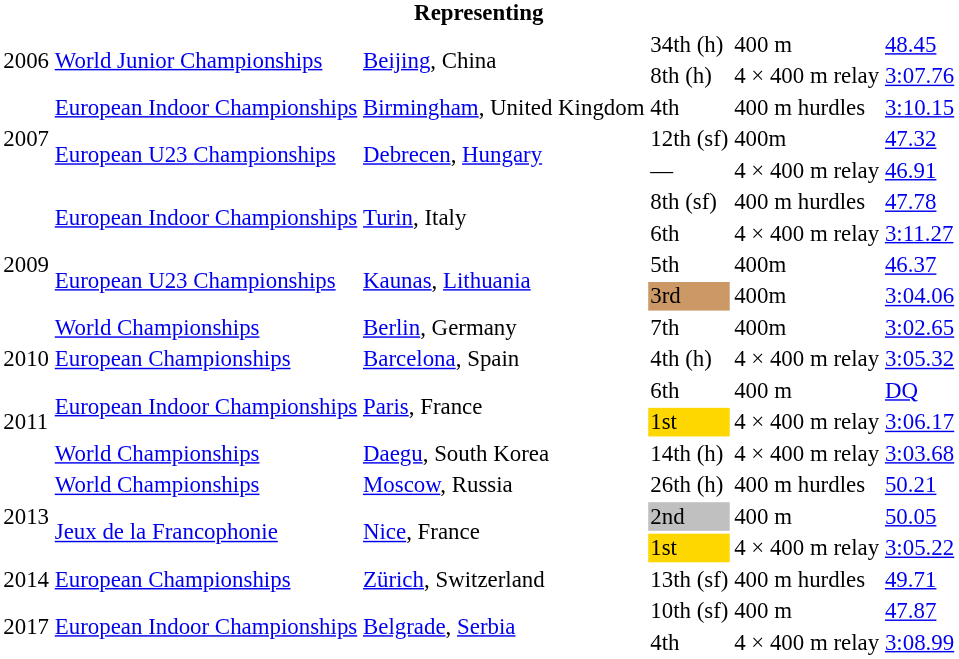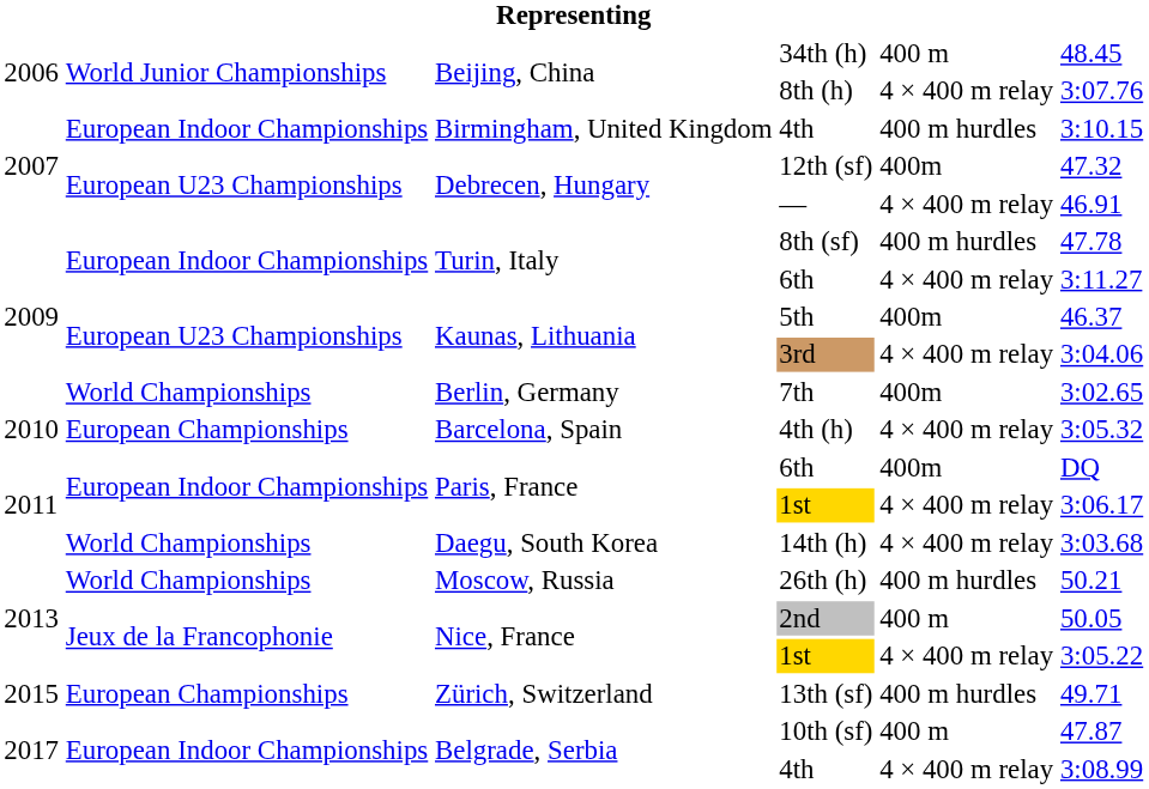 <table>
 <tr>
 <th colspan="6">Representing </th>
 </tr>
 <tr>
 <td rowspan=2>2006</td>
 <td rowspan=2><a href='#'>World Junior Championships</a></td>
 <td rowspan=2><a href='#'>Beijing</a>, China</td>
 <td>34th (h)</td>
 <td>400 m</td>
 <td><a href='#'>48.45</a></td>
 </tr>
 <tr>
 <td>8th (h)</td>
 <td>4 × 400 m relay</td>
 <td><a href='#'>3:07.76</a></td>
 </tr>
 <tr>
 <td rowspan=3>2007</td>
 <td><a href='#'>European Indoor Championships</a></td>
 <td><a href='#'>Birmingham</a>, United Kingdom</td>
 <td>4th</td>
 <td>400 m hurdles</td>
 <td><a href='#'>3:10.15</a></td>
 </tr>
 <tr>
 <td rowspan=2><a href='#'>European U23 Championships</a></td>
 <td rowspan=2><a href='#'>Debrecen</a>, <a href='#'>Hungary</a></td>
 <td>12th (sf)</td>
 <td>400m</td>
 <td><a href='#'>47.32</a></td>
 </tr>
 <tr>
 <td>—</td>
 <td>4 × 400 m relay</td>
 <td><a href='#'>46.91</a></td>
 </tr>
 <tr>
 <td rowspan=5>2009</td>
 <td rowspan=2><a href='#'>European Indoor Championships</a></td>
 <td rowspan=2><a href='#'>Turin</a>, Italy</td>
 <td>8th (sf)</td>
 <td>400 m hurdles</td>
 <td><a href='#'>47.78</a></td>
 </tr>
 <tr>
 <td>6th</td>
 <td>4 × 400 m relay</td>
 <td><a href='#'>3:11.27</a></td>
 </tr>
 <tr>
 <td rowspan=2><a href='#'>European U23 Championships</a></td>
 <td rowspan=2><a href='#'>Kaunas</a>, <a href='#'>Lithuania</a></td>
 <td>5th</td>
 <td>400m</td>
 <td><a href='#'>46.37</a></td>
 </tr>
 <tr>
 <td bgcolor="cc9966">3rd</td>
-<td>400m</td>
+<td>4 × 400 m relay</td>
 <td><a href='#'>3:04.06</a></td>
 </tr>
 <tr>
 <td><a href='#'>World Championships</a></td>
 <td><a href='#'>Berlin</a>, Germany</td>
 <td>7th</td>
 <td>400m</td>
 <td><a href='#'>3:02.65</a></td>
 </tr>
 <tr>
 <td>2010</td>
 <td><a href='#'>European Championships</a></td>
 <td><a href='#'>Barcelona</a>, Spain</td>
 <td>4th (h)</td>
 <td>4 × 400 m relay</td>
 <td><a href='#'>3:05.32</a></td>
 </tr>
 <tr>
 <td rowspan=3>2011</td>
 <td rowspan=2><a href='#'>European Indoor Championships</a></td>
 <td rowspan=2><a href='#'>Paris</a>, France</td>
 <td>6th</td>
-<td>400 m</td>
+<td>400m</td>
 <td><a href='#'>DQ</a></td>
 </tr>
 <tr>
 <td bgcolor="gold">1st</td>
 <td>4 × 400 m relay</td>
 <td><a href='#'>3:06.17</a></td>
 </tr>
 <tr>
 <td><a href='#'>World Championships</a></td>
 <td><a href='#'>Daegu</a>, South Korea</td>
 <td>14th (h)</td>
 <td>4 × 400 m relay</td>
 <td><a href='#'>3:03.68</a></td>
 </tr>
 <tr>
 <td rowspan=3>2013</td>
 <td><a href='#'>World Championships</a></td>
 <td><a href='#'>Moscow</a>, Russia</td>
 <td>26th (h)</td>
 <td>400 m hurdles</td>
 <td><a href='#'>50.21</a></td>
 </tr>
 <tr>
 <td rowspan=2><a href='#'>Jeux de la Francophonie</a></td>
 <td rowspan=2><a href='#'>Nice</a>, France</td>
 <td bgcolor=silver>2nd</td>
 <td>400 m</td>
 <td><a href='#'>50.05</a></td>
 </tr>
 <tr>
 <td bgcolor=gold>1st</td>
 <td>4 × 400 m relay</td>
 <td><a href='#'>3:05.22</a></td>
 </tr>
 <tr>
-<td>2014</td>
+<td>2015</td>
 <td><a href='#'>European Championships</a></td>
 <td><a href='#'>Zürich</a>, Switzerland</td>
 <td>13th (sf)</td>
 <td>400 m hurdles</td>
 <td><a href='#'>49.71</a></td>
 </tr>
 <tr>
 <td rowspan=2>2017</td>
 <td rowspan=2><a href='#'>European Indoor Championships</a></td>
 <td rowspan=2><a href='#'>Belgrade</a>, <a href='#'>Serbia</a></td>
 <td>10th (sf)</td>
 <td>400 m</td>
 <td><a href='#'>47.87</a></td>
 </tr>
 <tr>
 <td>4th</td>
 <td>4 × 400 m relay</td>
 <td><a href='#'>3:08.99</a></td>
 </tr>
 </table>
